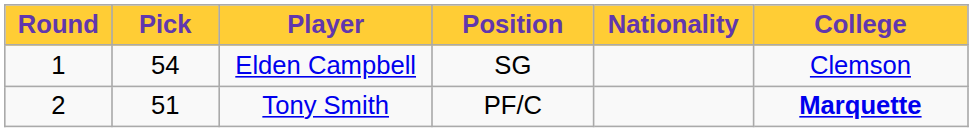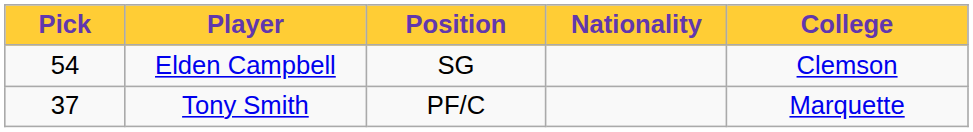 <table class="wikitable sortable sortable">
 <tr>
-<th style="background:#ffcd35; color:#6137ad" width="10%">Round</th>
 <th style="background:#ffcd35; color:#6137ad" width="10%">Pick</th>
 <th style="background:#ffcd35; color:#6137ad" width="20%">Player</th>
 <th style="background:#ffcd35; color:#6137ad" width="15%">Position</th>
 <th style="background:#ffcd35; color:#6137ad" width="15%">Nationality</th>
 <th style="background:#ffcd35; color:#6137ad" width="20%">College</th>
 </tr>
 <tr style="text-align: center">
-<td>1</td>
 <td>54</td>
 <td><a href='#'>Elden Campbell</a></td>
 <td>SG</td>
 <td></td>
 <td><a href='#'>Clemson</a></td>
 </tr>
 <tr style="text-align: center">
-<td>2</td>
-<td>51</td>
+<td>37</td>
 <td><a href='#'>Tony Smith</a></td>
 <td>PF/C</td>
 <td></td>
-<td><strong><a href='#'>Marquette</a></strong></td>
+<td><a href='#'>Marquette</a></td>
 </tr>
 </table>
